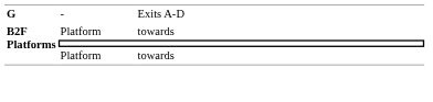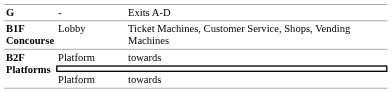 <table border=0 cellspacing=0 cellpadding=3>
 <tr>
 <td style="border-top:solid 1px gray;" width=50 valign=top><strong>G</strong></td>
 <td style="border-top:solid 1px gray;" width=100 valign=top>-</td>
 <td style="border-top:solid 1px gray;" width=390 valign=top>Exits A-D</td>
+</tr>
+<tr>
+<td style="border-bottom:solid 1px gray; border-top:solid 1px gray;" valign=top width=50><strong>B1F<br>Concourse</strong></td>
+<td style="border-bottom:solid 1px gray; border-top:solid 1px gray;" valign=top width=100>Lobby</td>
+<td style="border-bottom:solid 1px gray; border-top:solid 1px gray;" valign=top width=390>Ticket Machines, Customer Service, Shops, Vending Machines</td>
 </tr>
 <tr>
 <td style="border-bottom:solid 1px gray;" rowspan=3 valign=top><strong>B2F<br>Platforms</strong></td>
 <td>Platform</td>
 <td>  towards  </td>
 </tr>
 <tr>
 <td style="border-right:solid 2px black;border-left:solid 2px black;border-top:solid 2px black;border-bottom:solid 2px black;text-align:center;" colspan=2></td>
 </tr>
 <tr>
 <td style="border-bottom:solid 1px gray;">Platform</td>
 <td style="border-bottom:solid 1px gray;">  towards   </td>
 </tr>
 </table>
